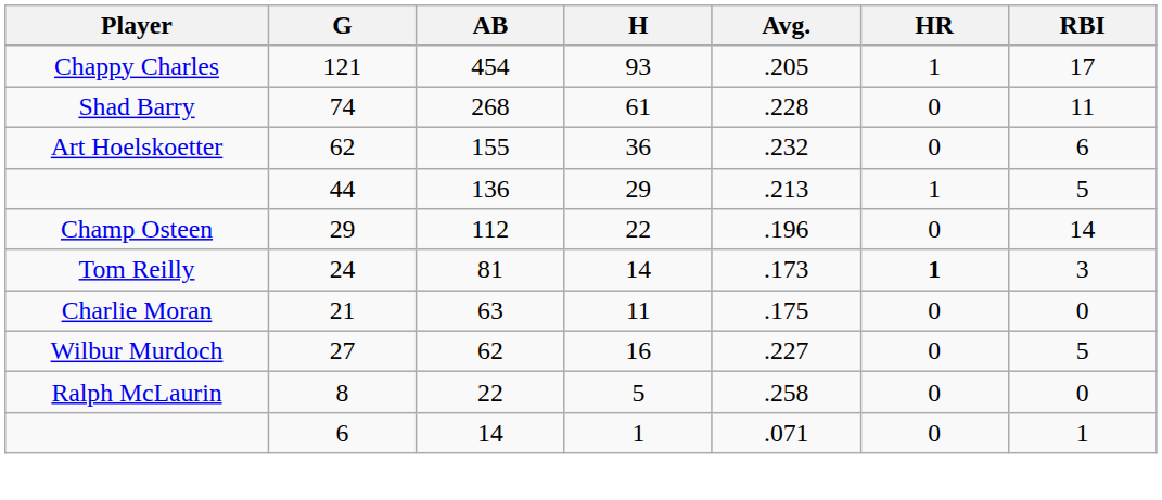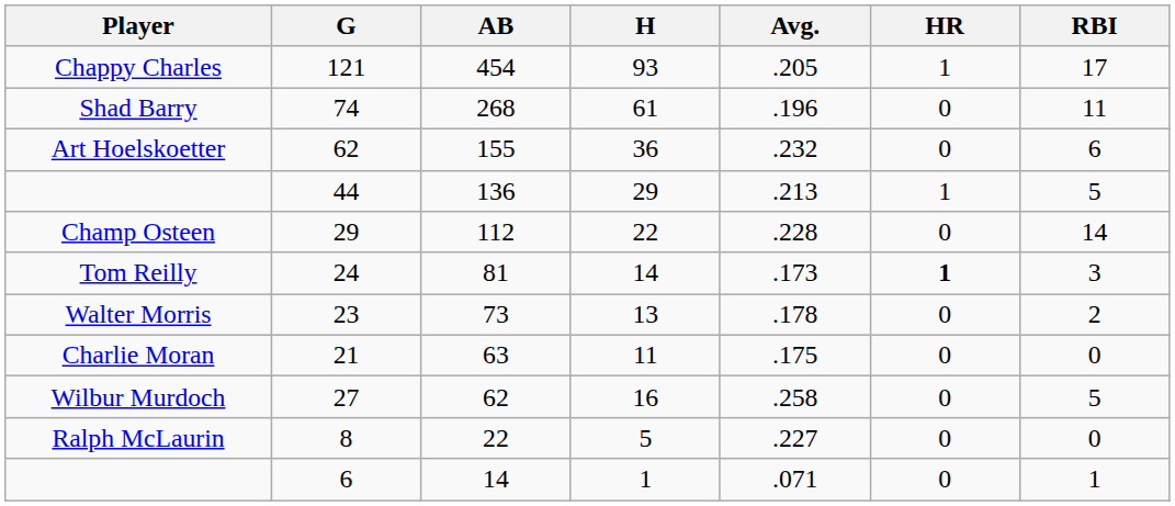 <table class="wikitable sortable">
 <tr>
 <th bgcolor="#DDDDFF" width="16%">Player</th>
 <th bgcolor="#DDDDFF" width="9%">G</th>
 <th bgcolor="#DDDDFF" width="9%">AB</th>
 <th bgcolor="#DDDDFF" width="9%">H</th>
 <th bgcolor="#DDDDFF" width="9%">Avg.</th>
 <th bgcolor="#DDDDFF" width="9%">HR</th>
 <th bgcolor="#DDDDFF" width="9%">RBI</th>
 </tr>
 <tr align="center">
 <td><a href='#'>Chappy Charles</a></td>
 <td>121</td>
 <td>454</td>
 <td>93</td>
 <td>.205</td>
 <td>1</td>
 <td>17</td>
 </tr>
 <tr align="center">
 <td><a href='#'>Shad Barry</a></td>
 <td>74</td>
 <td>268</td>
 <td>61</td>
-<td>.228</td>
+<td>.196</td>
 <td>0</td>
 <td>11</td>
 </tr>
 <tr align="center">
 <td><a href='#'>Art Hoelskoetter</a></td>
 <td>62</td>
 <td>155</td>
 <td>36</td>
 <td>.232</td>
 <td>0</td>
 <td>6</td>
 </tr>
 <tr align="center">
 <td></td>
 <td>44</td>
 <td>136</td>
 <td>29</td>
 <td>.213</td>
 <td>1</td>
 <td>5</td>
 </tr>
 <tr align="center">
 <td><a href='#'>Champ Osteen</a></td>
 <td>29</td>
 <td>112</td>
 <td>22</td>
-<td>.196</td>
+<td>.228</td>
 <td>0</td>
 <td>14</td>
 </tr>
 <tr align="center">
 <td><a href='#'>Tom Reilly</a></td>
 <td>24</td>
 <td>81</td>
 <td>14</td>
 <td>.173</td>
 <td><strong>1</strong></td>
 <td>3</td>
+</tr>
+<tr align="center">
+<td><a href='#'>Walter Morris</a></td>
+<td>23</td>
+<td>73</td>
+<td>13</td>
+<td>.178</td>
+<td>0</td>
+<td>2</td>
 </tr>
 <tr align="center">
 <td><a href='#'>Charlie Moran</a></td>
 <td>21</td>
 <td>63</td>
 <td>11</td>
 <td>.175</td>
 <td>0</td>
 <td>0</td>
 </tr>
 <tr align="center">
 <td><a href='#'>Wilbur Murdoch</a></td>
 <td>27</td>
 <td>62</td>
 <td>16</td>
-<td>.227</td>
+<td>.258</td>
 <td>0</td>
 <td>5</td>
 </tr>
 <tr align="center">
 <td><a href='#'>Ralph McLaurin</a></td>
 <td>8</td>
 <td>22</td>
 <td>5</td>
-<td>.258</td>
+<td>.227</td>
 <td>0</td>
 <td>0</td>
 </tr>
 <tr align="center">
 <td></td>
 <td>6</td>
 <td>14</td>
 <td>1</td>
 <td>.071</td>
 <td>0</td>
 <td>1</td>
 </tr>
 </table>
